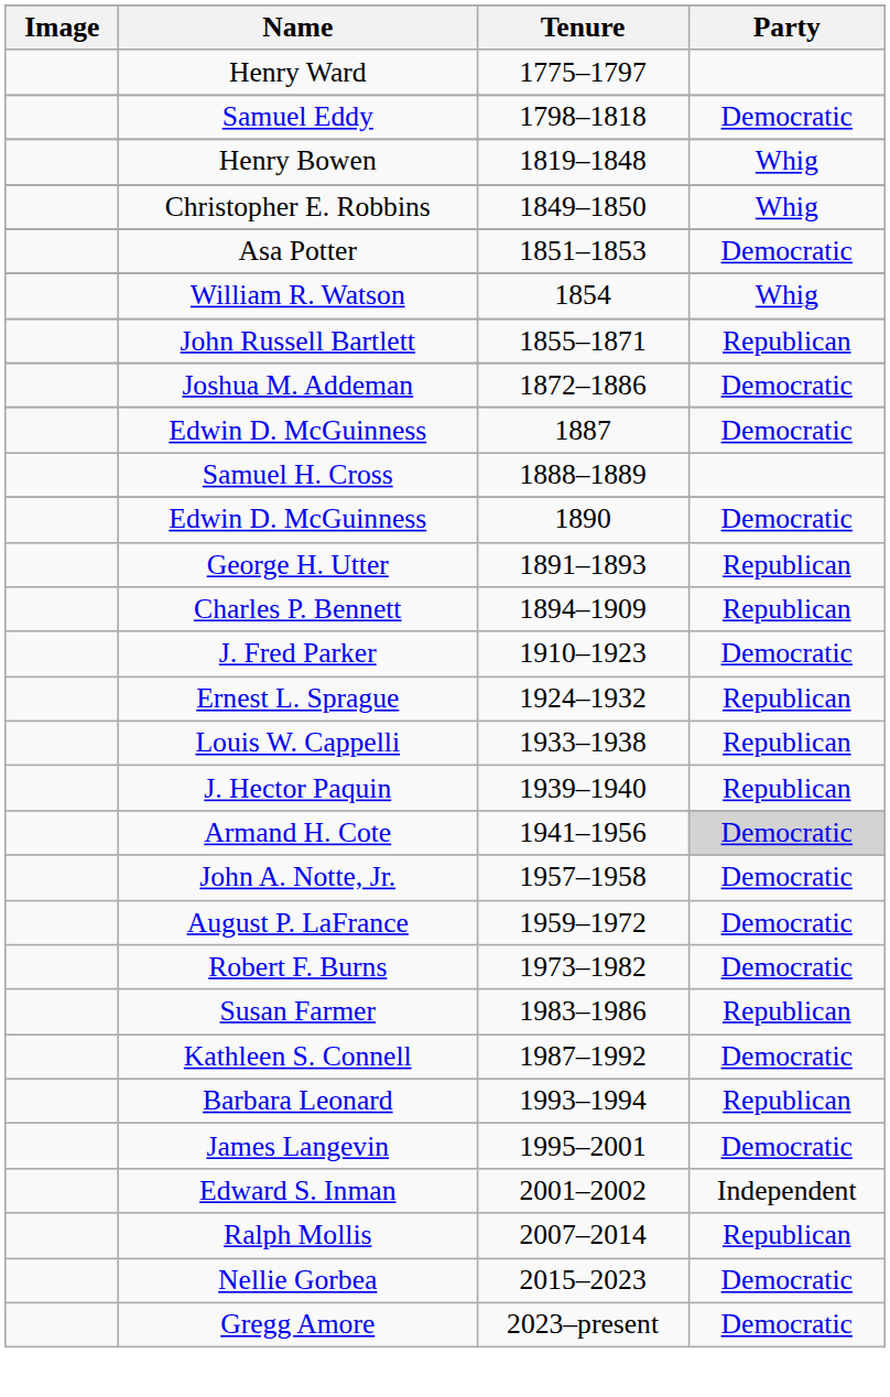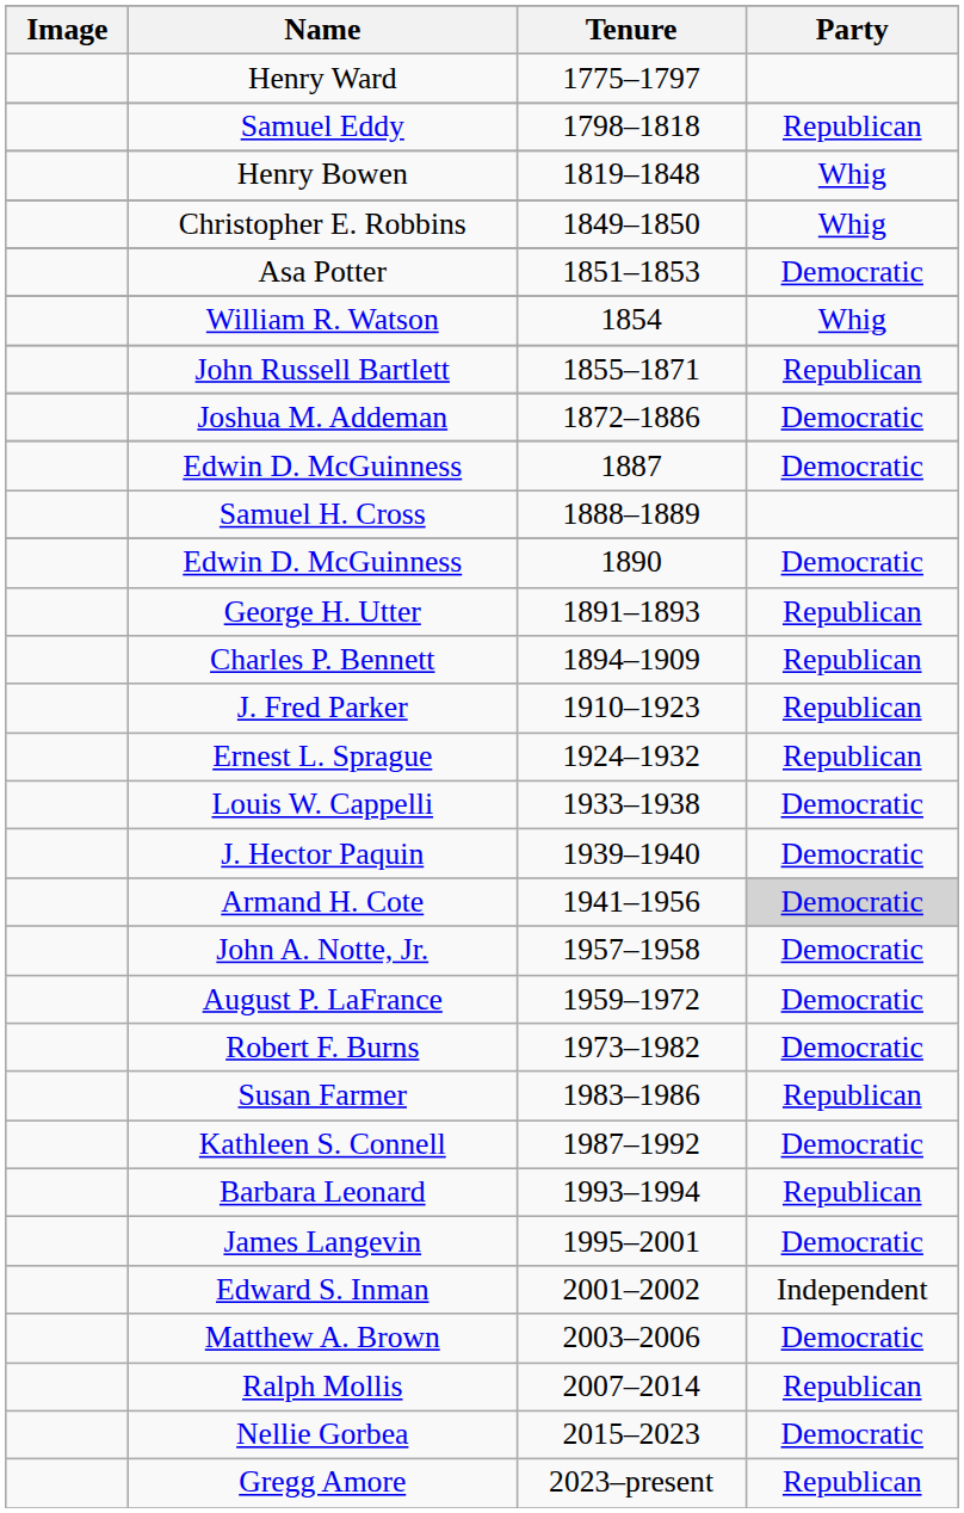 <table class="wikitable" width="500px" style="text-align:center;">
 <tr>
 </tr>
 <tr>
 <th>Image</th>
 <th>Name</th>
 <th>Tenure</th>
 <th>Party</th>
 </tr>
 <tr>
 <td></td>
 <td>Henry Ward</td>
 <td>1775–1797</td>
 <td></td>
 </tr>
 <tr>
 </tr>
 <tr>
 <td></td>
 <td><a href='#'>Samuel Eddy</a></td>
 <td>1798–1818</td>
-<td><a href='#'>Democratic</a></td>
+<td><a href='#'>Republican</a></td>
 </tr>
 <tr>
 </tr>
 <tr>
 <td></td>
 <td>Henry Bowen</td>
 <td>1819–1848</td>
 <td><a href='#'>Whig</a></td>
 </tr>
 <tr>
 </tr>
 <tr>
 <td></td>
 <td>Christopher E. Robbins</td>
 <td>1849–1850</td>
 <td><a href='#'>Whig</a></td>
 </tr>
 <tr>
 </tr>
 <tr>
 <td></td>
 <td>Asa Potter</td>
 <td>1851–1853</td>
 <td><a href='#'>Democratic</a></td>
 </tr>
 <tr>
 </tr>
 <tr>
 <td></td>
 <td><a href='#'>William R. Watson</a></td>
 <td>1854</td>
 <td><a href='#'>Whig</a></td>
 </tr>
 <tr>
 </tr>
 <tr>
 <td></td>
 <td><a href='#'>John Russell Bartlett</a></td>
 <td>1855–1871</td>
 <td><a href='#'>Republican</a></td>
 </tr>
 <tr>
 </tr>
 <tr>
 <td></td>
 <td><a href='#'>Joshua M. Addeman</a></td>
 <td>1872–1886</td>
 <td><a href='#'>Democratic</a></td>
 </tr>
 <tr>
 </tr>
 <tr>
 <td></td>
 <td><a href='#'>Edwin D. McGuinness</a></td>
 <td>1887</td>
 <td><a href='#'>Democratic</a></td>
 </tr>
 <tr>
 <td></td>
 <td><a href='#'>Samuel H. Cross</a></td>
 <td>1888–1889</td>
 <td></td>
 </tr>
 <tr>
 </tr>
 <tr>
 <td></td>
 <td><a href='#'>Edwin D. McGuinness</a></td>
 <td>1890</td>
 <td><a href='#'>Democratic</a></td>
 </tr>
 <tr>
 <td></td>
 <td><a href='#'>George H. Utter</a></td>
 <td>1891–1893</td>
 <td><a href='#'>Republican</a></td>
 </tr>
 <tr>
 <td></td>
 <td><a href='#'>Charles P. Bennett</a></td>
 <td>1894–1909</td>
 <td><a href='#'>Republican</a></td>
 </tr>
 <tr>
 <td></td>
 <td><a href='#'>J. Fred Parker</a></td>
 <td>1910–1923</td>
-<td><a href='#'>Democratic</a></td>
+<td><a href='#'>Republican</a></td>
 </tr>
 <tr>
 <td></td>
 <td><a href='#'>Ernest L. Sprague</a></td>
 <td>1924–1932</td>
 <td><a href='#'>Republican</a></td>
 </tr>
 <tr>
 <td></td>
 <td><a href='#'>Louis W. Cappelli</a></td>
 <td>1933–1938</td>
-<td><a href='#'>Republican</a></td>
+<td><a href='#'>Democratic</a></td>
 </tr>
 <tr>
 <td></td>
 <td><a href='#'>J. Hector Paquin</a></td>
 <td>1939–1940</td>
-<td><a href='#'>Republican</a></td>
+<td><a href='#'>Democratic</a></td>
 </tr>
 <tr>
 <td></td>
 <td><a href='#'>Armand H. Cote</a></td>
 <td>1941–1956</td>
 <td style="background: lightgrey;"><a href='#'>Democratic</a></td>
 </tr>
 <tr>
 <td></td>
 <td><a href='#'>John A. Notte, Jr.</a></td>
 <td>1957–1958</td>
 <td><a href='#'>Democratic</a></td>
 </tr>
 <tr>
 <td></td>
 <td><a href='#'>August P. LaFrance</a></td>
 <td>1959–1972</td>
 <td><a href='#'>Democratic</a></td>
 </tr>
 <tr>
 <td></td>
 <td><a href='#'>Robert F. Burns</a></td>
 <td>1973–1982</td>
 <td><a href='#'>Democratic</a></td>
 </tr>
 <tr>
 <td></td>
 <td><a href='#'>Susan Farmer</a></td>
 <td>1983–1986</td>
 <td><a href='#'>Republican</a></td>
 </tr>
 <tr>
 <td></td>
 <td><a href='#'>Kathleen S. Connell</a></td>
 <td>1987–1992</td>
 <td><a href='#'>Democratic</a></td>
 </tr>
 <tr>
 <td></td>
 <td><a href='#'>Barbara Leonard</a></td>
 <td>1993–1994</td>
 <td><a href='#'>Republican</a></td>
 </tr>
 <tr>
 <td></td>
 <td><a href='#'>James Langevin</a></td>
 <td>1995–2001</td>
 <td><a href='#'>Democratic</a></td>
 </tr>
 <tr>
 <td></td>
 <td><a href='#'>Edward S. Inman</a></td>
 <td>2001–2002</td>
 <td>Independent</td>
 </tr>
 <tr>
 <td></td>
+<td><a href='#'>Matthew A. Brown</a></td>
+<td>2003–2006</td>
+<td><a href='#'>Democratic</a></td>
+</tr>
+<tr>
+<td></td>
 <td><a href='#'>Ralph Mollis</a></td>
 <td>2007–2014</td>
 <td><a href='#'>Republican</a></td>
 </tr>
 <tr>
 <td></td>
 <td><a href='#'>Nellie Gorbea</a></td>
 <td>2015–2023</td>
 <td><a href='#'>Democratic</a></td>
 </tr>
 <tr>
 <td></td>
 <td><a href='#'>Gregg Amore</a></td>
 <td>2023–present</td>
-<td><a href='#'>Democratic</a></td>
+<td><a href='#'>Republican</a></td>
 </tr>
 </table>
